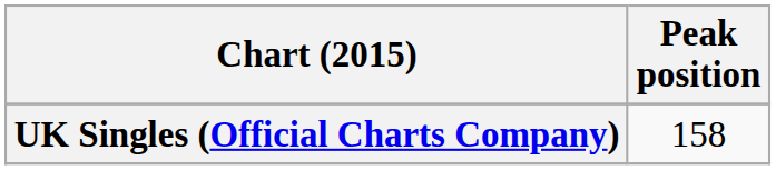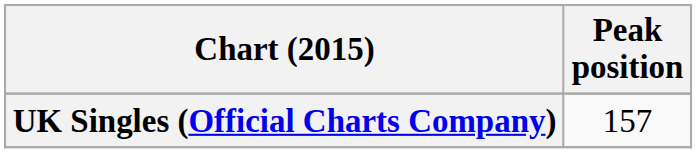 <table class="wikitable sortable plainrowheaders" style="text-align:center">
 <tr>
 <th>Chart (2015)</th>
 <th>Peak<br>position</th>
 </tr>
 <tr>
 </tr>
 <tr>
 </tr>
 <tr>
 </tr>
 <tr>
 </tr>
 <tr>
 </tr>
 <tr>
 <th scope="row">UK Singles (<a href='#'>Official Charts Company</a>)</th>
-<td style="text-align:center;">158</td>
+<td style="text-align:center;">157</td>
 </tr>
 <tr>
 </tr>
 <tr>
 </tr>
 <tr>
 </tr>
 </table>
